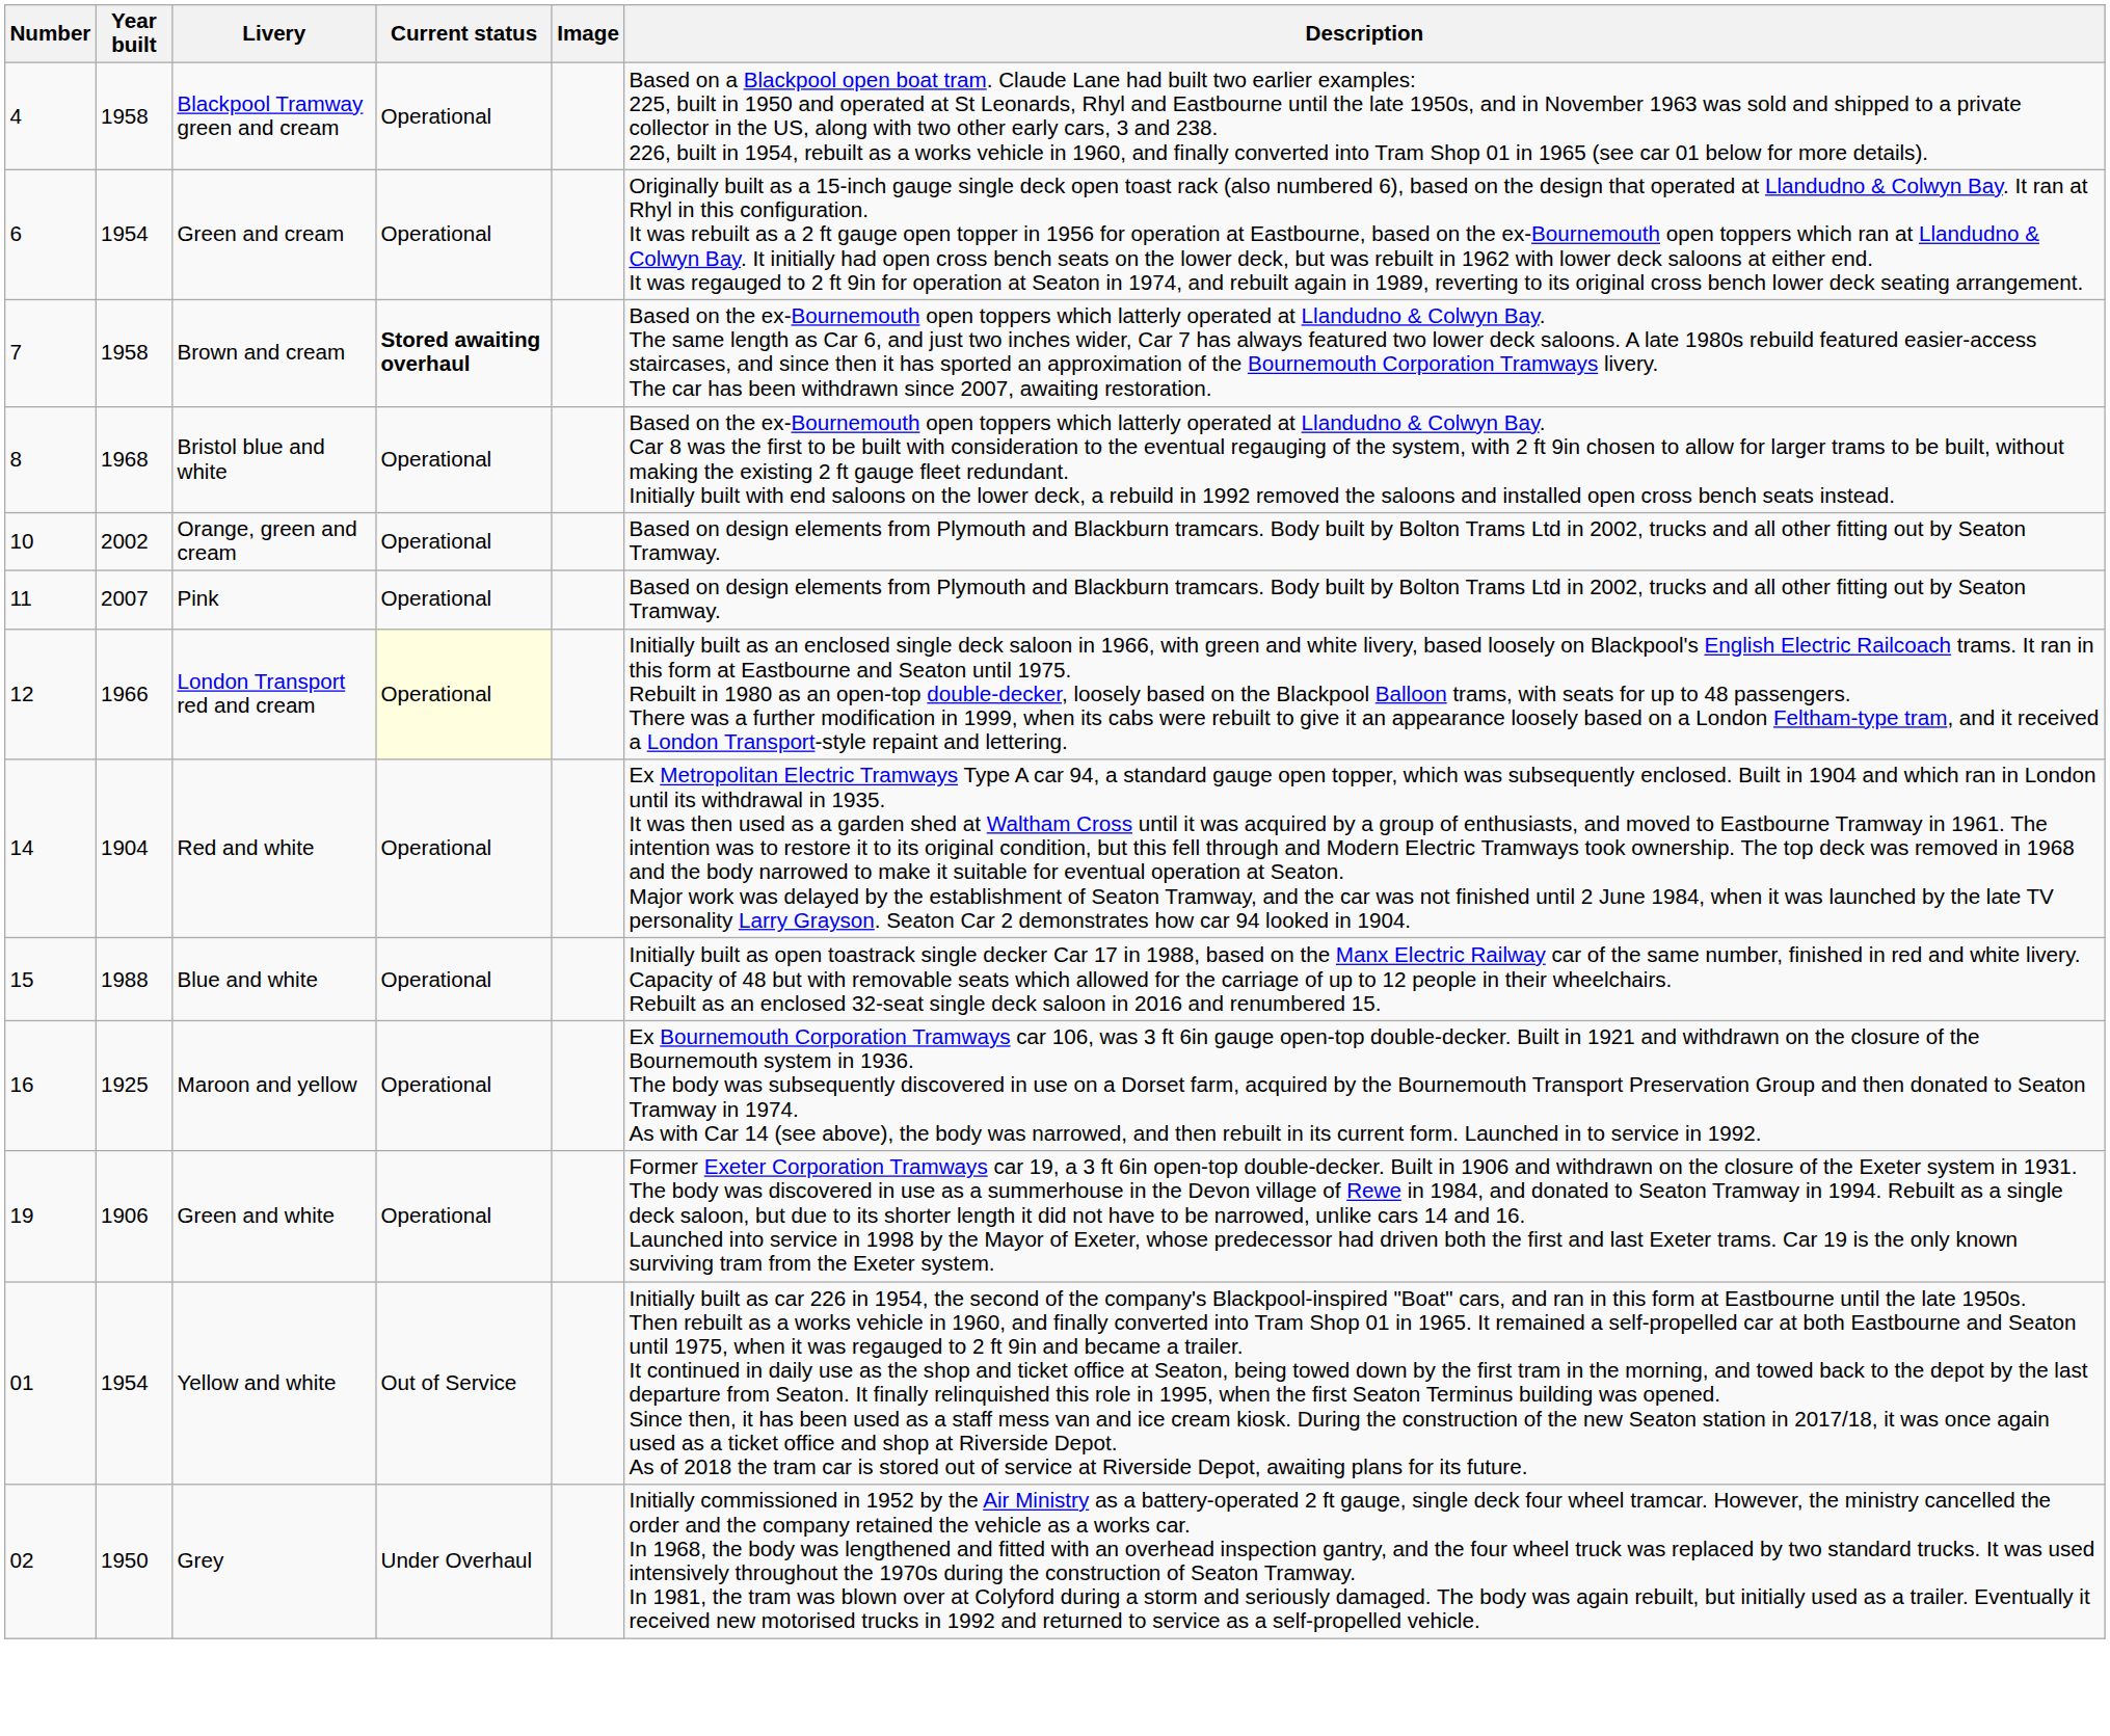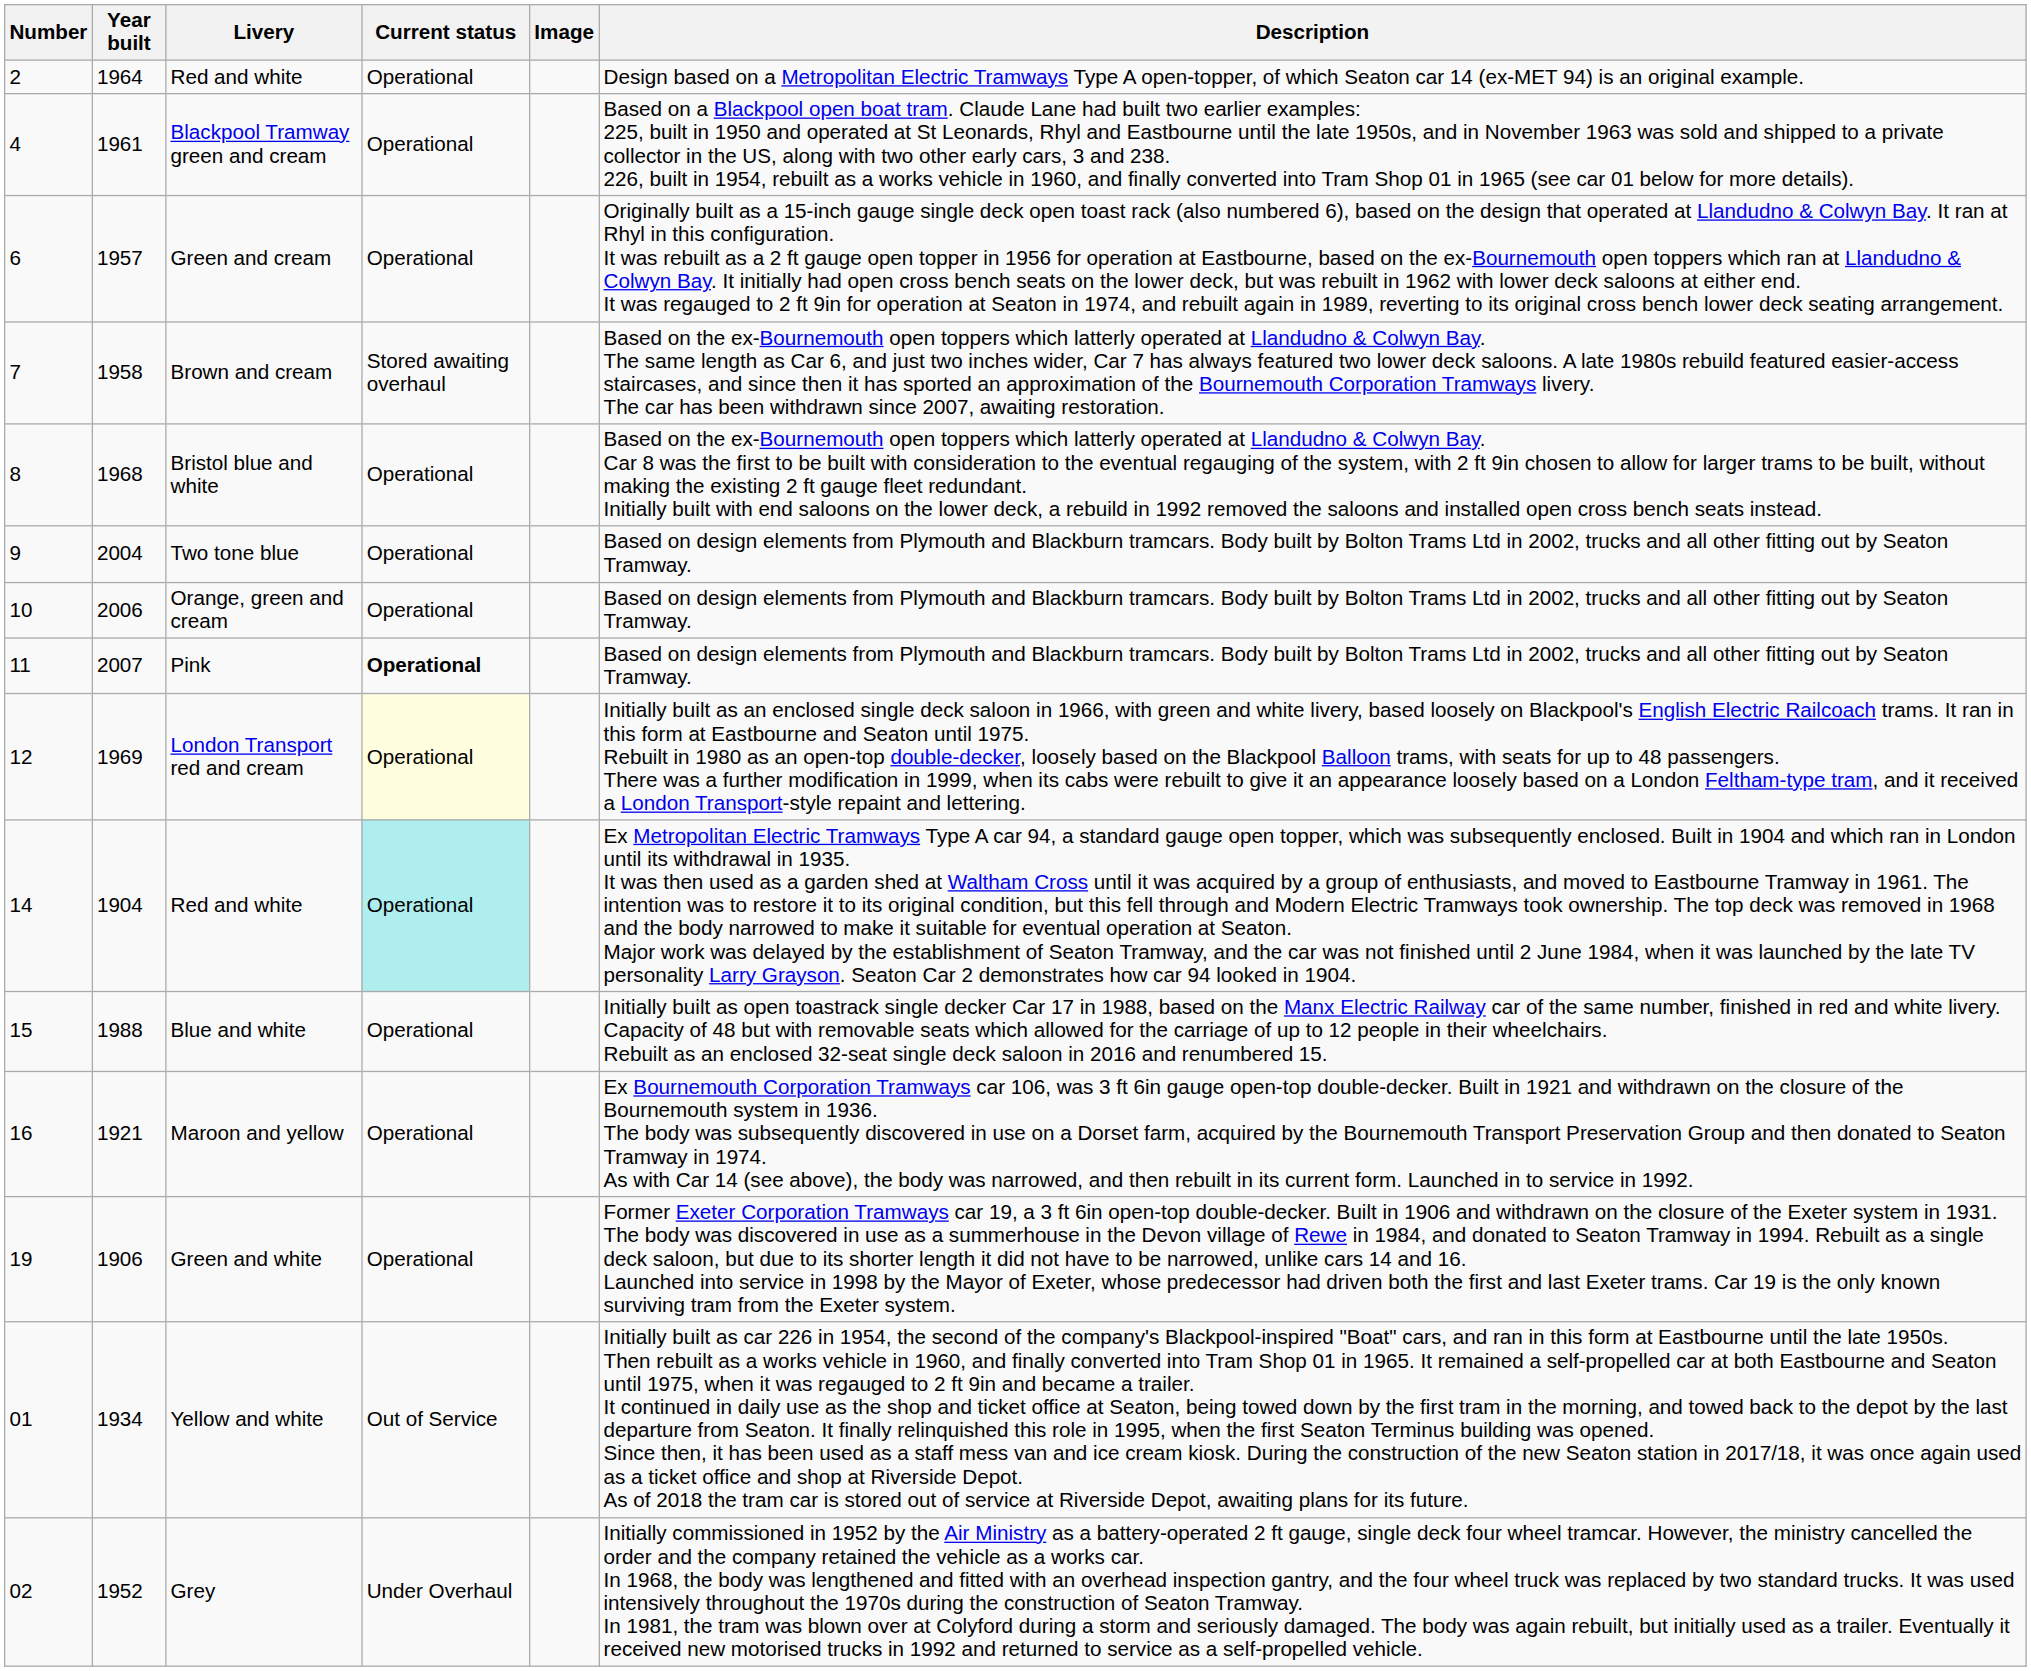 <table class="wikitable">
 <tr>
 <th>Number</th>
 <th>Year built</th>
 <th>Livery</th>
 <th>Current status</th>
 <th>Image</th>
 <th>Description</th>
 </tr>
 <tr>
+<td>2</td>
+<td>1964</td>
+<td>Red and white</td>
+<td>Operational</td>
+<td></td>
+<td>Design based on a <a href='#'>Metropolitan Electric Tramways</a> Type A open-topper, of which Seaton car 14 (ex-MET 94) is an original example.</td>
+</tr>
+<tr>
 <td>4</td>
-<td>1958</td>
+<td>1961</td>
 <td><a href='#'>Blackpool Tramway</a> green and cream</td>
 <td>Operational</td>
 <td></td>
 <td>Based on a <a href='#'>Blackpool open boat tram</a>. Claude Lane had built two earlier examples:<br> 225, built in 1950 and operated at St Leonards, Rhyl and Eastbourne until the late 1950s, and in November 1963 was sold and shipped to a private collector in the US, along with two other early cars, 3 and 238.<br> 226, built in 1954, rebuilt as a works vehicle in 1960, and finally converted into Tram Shop 01 in 1965 (see car 01 below for more details).</td>
 </tr>
 <tr>
 <td>6</td>
-<td>1954</td>
+<td>1957</td>
 <td>Green and cream</td>
 <td>Operational</td>
 <td></td>
 <td>Originally built as a 15-inch gauge single deck open toast rack (also numbered 6), based on the design that operated at <a href='#'>Llandudno & Colwyn Bay</a>. It ran at Rhyl in this configuration.<br>It was rebuilt as a 2 ft gauge open topper in 1956 for operation at Eastbourne, based on the ex-<a href='#'>Bournemouth</a> open toppers which ran at <a href='#'>Llandudno & Colwyn Bay</a>. It initially had open cross bench seats on the lower deck, but was rebuilt in 1962 with lower deck saloons at either end.<br>It was regauged to 2 ft 9in for operation at Seaton in 1974, and rebuilt again in 1989, reverting to its original cross bench lower deck seating arrangement.</td>
 </tr>
 <tr>
 <td>7</td>
 <td>1958</td>
 <td>Brown and cream</td>
-<td><strong>Stored awaiting overhaul</strong></td>
+<td>Stored awaiting overhaul</td>
 <td></td>
 <td>Based on the ex-<a href='#'>Bournemouth</a> open toppers which latterly operated at <a href='#'>Llandudno & Colwyn Bay</a>.<br>The same length as Car 6, and just two inches wider, Car 7 has always featured two lower deck saloons. A late 1980s rebuild featured easier-access staircases, and since then it has sported an approximation of the <a href='#'>Bournemouth Corporation Tramways</a> livery.<br>The car has been withdrawn since 2007, awaiting restoration.</td>
 </tr>
 <tr>
 <td>8</td>
 <td>1968</td>
 <td>Bristol blue and white</td>
 <td>Operational</td>
 <td></td>
 <td>Based on the ex-<a href='#'>Bournemouth</a> open toppers which latterly operated at <a href='#'>Llandudno & Colwyn Bay</a>.<br>Car 8 was the first to be built with consideration to the eventual regauging of the system, with 2 ft 9in chosen to allow for larger trams to be built, without making the existing 2 ft gauge fleet redundant.<br>Initially built with end saloons on the lower deck, a rebuild in 1992 removed the saloons and installed open cross bench seats instead.</td>
 </tr>
 <tr>
+<td>9</td>
+<td>2004</td>
+<td>Two tone blue</td>
+<td>Operational</td>
+<td></td>
+<td>Based on design elements from Plymouth and Blackburn tramcars. Body built by Bolton Trams Ltd in 2002, trucks and all other fitting out by Seaton Tramway.</td>
+</tr>
+<tr>
 <td>10</td>
-<td>2002</td>
+<td>2006</td>
 <td>Orange, green and cream</td>
 <td>Operational</td>
 <td></td>
 <td>Based on design elements from Plymouth and Blackburn tramcars. Body built by Bolton Trams Ltd in 2002, trucks and all other fitting out by Seaton Tramway.</td>
 </tr>
 <tr>
 <td>11</td>
 <td>2007</td>
 <td>Pink</td>
-<td>Operational</td>
+<td><strong>Operational</strong></td>
 <td></td>
 <td>Based on design elements from Plymouth and Blackburn tramcars. Body built by Bolton Trams Ltd in 2002, trucks and all other fitting out by Seaton Tramway.</td>
 </tr>
 <tr>
 <td>12</td>
-<td>1966</td>
+<td>1969</td>
 <td><a href='#'>London Transport</a> red and cream</td>
 <td style="background: lightyellow;">Operational</td>
 <td></td>
 <td>Initially built as an enclosed single deck saloon in 1966, with green and white livery, based loosely on Blackpool's <a href='#'>English Electric Railcoach</a> trams. It ran in this form at Eastbourne and Seaton until 1975.<br>Rebuilt in 1980 as an open-top <a href='#'>double-decker</a>, loosely based on the Blackpool <a href='#'>Balloon</a> trams, with seats for up to 48 passengers.<br>There was a further modification in 1999, when its cabs were rebuilt to give it an appearance loosely based on a London <a href='#'>Feltham-type tram</a>, and it received a <a href='#'>London Transport</a>-style repaint and lettering.</td>
 </tr>
 <tr>
 <td>14</td>
 <td>1904</td>
 <td>Red and white</td>
-<td>Operational</td>
+<td style="background: paleturquoise;">Operational</td>
 <td></td>
 <td>Ex <a href='#'>Metropolitan Electric Tramways</a> Type A car 94, a standard gauge open topper, which was subsequently enclosed. Built in 1904 and which ran in London until its withdrawal in 1935.<br>It was then used as a garden shed at <a href='#'>Waltham Cross</a> until it was acquired by a group of enthusiasts, and moved to Eastbourne Tramway in 1961. The intention was to restore it to its original condition, but this fell through and Modern Electric Tramways took ownership. The top deck was removed in 1968 and the body narrowed to make it suitable for eventual operation at Seaton.<br>Major work was delayed by the establishment of Seaton Tramway, and the car was not finished until 2 June 1984, when it was launched by the late TV personality <a href='#'>Larry Grayson</a>. Seaton Car 2 demonstrates how car 94 looked in 1904.</td>
 </tr>
 <tr>
 <td>15</td>
 <td>1988</td>
 <td>Blue and white</td>
 <td>Operational</td>
 <td></td>
 <td>Initially built as open toastrack single decker Car 17 in 1988, based on the <a href='#'>Manx Electric Railway</a> car of the same number, finished in red and white livery. Capacity of 48 but with removable seats which allowed for the carriage of up to 12 people in their wheelchairs.<br>Rebuilt as an enclosed 32-seat single deck saloon in 2016 and renumbered 15.</td>
 </tr>
 <tr>
 <td>16</td>
-<td>1925</td>
+<td>1921</td>
 <td>Maroon and yellow</td>
 <td>Operational</td>
 <td></td>
 <td>Ex <a href='#'>Bournemouth Corporation Tramways</a> car 106, was 3 ft 6in gauge open-top double-decker. Built in 1921 and withdrawn on the closure of the Bournemouth system in 1936.<br>The body was subsequently discovered in use on a Dorset farm, acquired by the Bournemouth Transport Preservation Group and then donated to Seaton Tramway in 1974.<br>As with Car 14 (see above), the body was narrowed, and then rebuilt in its current form. Launched in to service in 1992.</td>
 </tr>
 <tr>
 <td>19</td>
 <td>1906</td>
 <td>Green and white</td>
 <td>Operational</td>
 <td></td>
 <td>Former <a href='#'>Exeter Corporation Tramways</a> car 19, a 3 ft 6in open-top double-decker. Built in 1906 and withdrawn on the closure of the Exeter system in 1931.<br>The body was discovered in use as a summerhouse in the Devon village of <a href='#'>Rewe</a> in 1984, and donated to Seaton Tramway in 1994. Rebuilt as a single deck saloon, but due to its shorter length it did not have to be narrowed, unlike cars 14 and 16.<br>Launched into service in 1998 by the Mayor of Exeter, whose predecessor had driven both the first and last Exeter trams. Car 19 is the only known surviving tram from the Exeter system.</td>
 </tr>
 <tr>
 <td>01</td>
-<td>1954</td>
+<td>1934</td>
 <td>Yellow and white</td>
 <td>Out of Service</td>
 <td></td>
 <td>Initially built as car 226 in 1954, the second of the company's Blackpool-inspired "Boat" cars, and ran in this form at Eastbourne until the late 1950s.<br>Then rebuilt as a works vehicle in 1960, and finally converted into Tram Shop 01 in 1965. It remained a self-propelled car at both Eastbourne and Seaton until 1975, when it was regauged to 2 ft 9in and became a trailer.<br>It continued in daily use as the shop and ticket office at Seaton, being towed down by the first tram in the morning, and towed back to the depot by the last departure from Seaton. It finally relinquished this role in 1995, when the first Seaton Terminus building was opened.<br>Since then, it has been used as a staff mess van and ice cream kiosk. During the construction of the new Seaton station in 2017/18, it was once again used as a ticket office and shop at Riverside Depot.<br>As of 2018 the tram car is stored out of service at Riverside Depot, awaiting plans for its future.</td>
 </tr>
 <tr>
 <td>02</td>
-<td>1950</td>
+<td>1952</td>
 <td>Grey</td>
 <td>Under Overhaul</td>
 <td></td>
 <td>Initially commissioned in 1952 by the <a href='#'>Air Ministry</a> as a battery-operated 2 ft gauge, single deck four wheel tramcar. However, the ministry cancelled the order and the company retained the vehicle as a works car.<br>In 1968, the body was lengthened and fitted with an overhead inspection gantry, and the four wheel truck was replaced by two standard trucks. It was used intensively throughout the 1970s during the construction of Seaton Tramway.<br>In 1981, the tram was blown over at Colyford during a storm and seriously damaged. The body was again rebuilt, but initially used as a trailer. Eventually it received new motorised trucks in 1992 and returned to service as a self-propelled vehicle.</td>
 </tr>
 </table>
